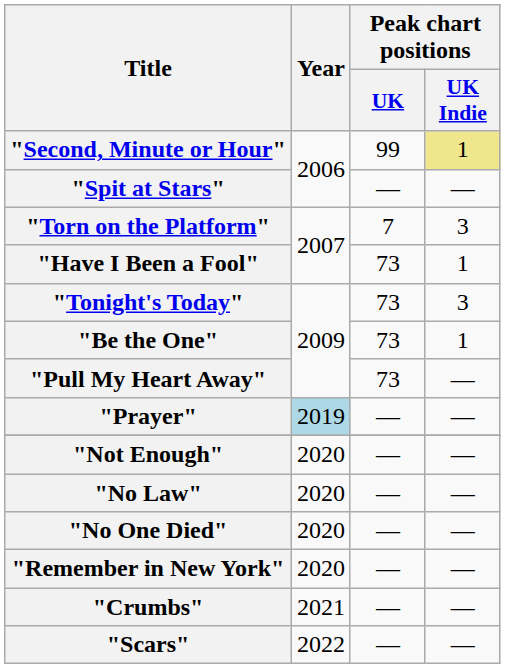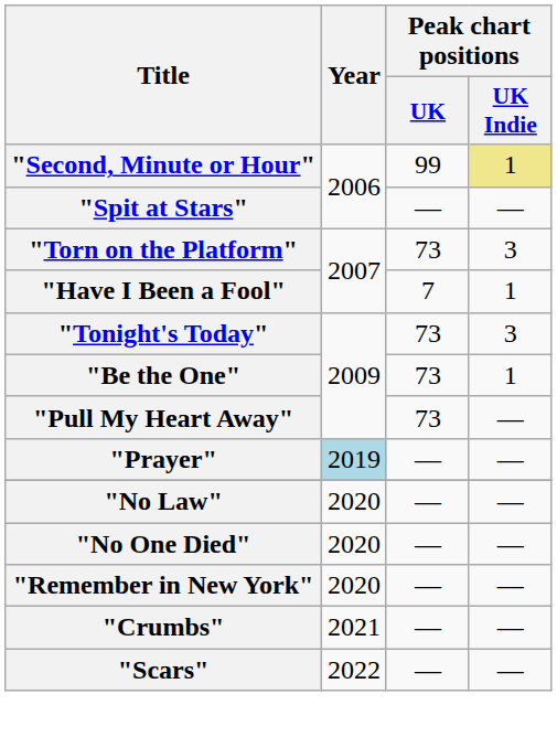 <table class="wikitable plainrowheaders">
 <tr>
 <th scope="col" rowspan="2">Title</th>
 <th scope="col" rowspan="2">Year</th>
 <th scope="col" colspan="2">Peak chart positions</th>
 </tr>
 <tr>
 <th scope="col" style="width:3em;font-size:90%"><a href='#'>UK</a><br></th>
 <th scope="col" style="width:3em;font-size:90%"><a href='#'>UK<br>Indie</a><br></th>
 </tr>
 <tr>
 <th scope="row">"<a href='#'>Second, Minute or Hour</a>"</th>
 <td align="center" rowspan="2">2006</td>
 <td align="center">99</td>
 <td align="center" style="background: khaki;">1</td>
 </tr>
 <tr>
 <th scope="row">"<a href='#'>Spit at Stars</a>"</th>
 <td align="center">—</td>
 <td align="center">—</td>
 </tr>
 <tr>
 <th scope="row">"<a href='#'>Torn on the Platform</a>"</th>
 <td align="center" rowspan="2">2007</td>
-<td align="center">7</td>
+<td align="center">73</td>
 <td align="center">3</td>
 </tr>
 <tr>
 <th scope="row">"Have I Been a Fool"</th>
-<td align="center">73</td>
+<td align="center">7</td>
 <td align="center">1</td>
 </tr>
 <tr>
 <th scope="row">"<a href='#'>Tonight's Today</a>"</th>
 <td rowspan="3">2009</td>
 <td align="center">73</td>
 <td align="center">3</td>
 </tr>
 <tr>
 <th scope="row">"Be the One"</th>
 <td align="center">73</td>
 <td align="center">1</td>
 </tr>
 <tr>
 <th scope="row">"Pull My Heart Away"</th>
 <td align="center">73</td>
 <td align="center">—</td>
 </tr>
 <tr>
 <th scope="row">"Prayer"</th>
 <td style="background: lightblue;">2019</td>
 <td align="center">—</td>
 <td align="center">—</td>
 </tr>
 <tr>
-</tr>
-<tr>
-<th scope="row">"Not Enough"</th>
-<td align="center">2020</td>
-<td align="center">—</td>
-<td align="center">—</td>
 </tr>
 <tr>
 <th scope="row">"No Law"</th>
 <td align="center">2020</td>
 <td align="center">—</td>
 <td align="center">—</td>
 </tr>
 <tr>
 <th scope="row">"No One Died"</th>
 <td align="center">2020</td>
 <td align="center">—</td>
 <td align="center">—</td>
 </tr>
 <tr>
 <th scope="row">"Remember in New York"</th>
 <td align="center">2020</td>
 <td align="center">—</td>
 <td align="center">—</td>
 </tr>
 <tr>
 <th scope="row">"Crumbs"</th>
 <td align="center">2021</td>
 <td align="center">—</td>
 <td align="center">—</td>
 </tr>
 <tr>
 <th scope="row">"Scars"</th>
 <td align="center">2022</td>
 <td align="center">—</td>
 <td align="center">—</td>
 </tr>
 </table>
